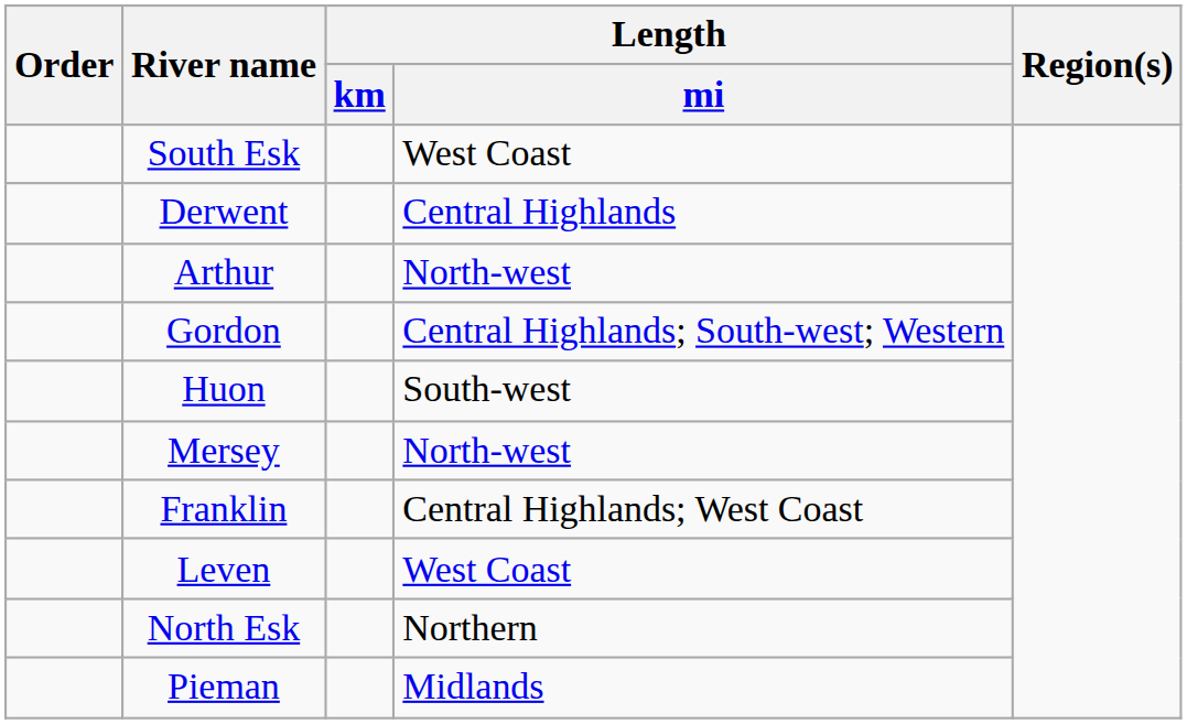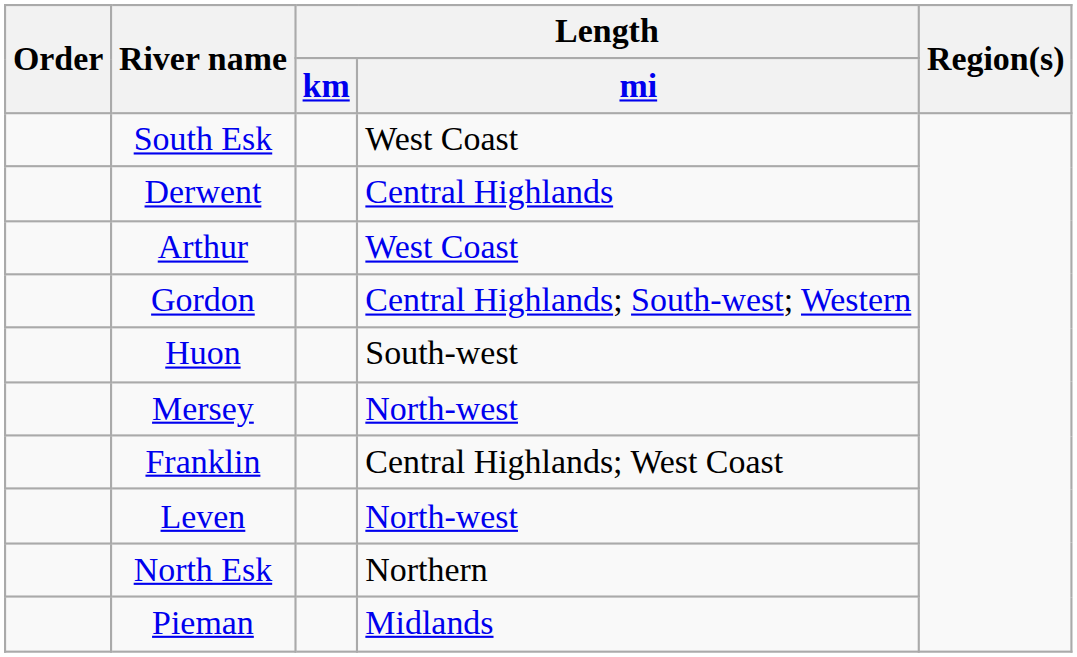 <table class="wikitable plainrowheaders" style="text-align:center;">
 <tr>
 <th rowspan=2>Order</th>
 <th rowspan=2>River name</th>
 <th colspan=2>Length</th>
 <th rowspan=2>Region(s)</th>
 </tr>
 <tr>
 <th><a href='#'>km</a></th>
 <th><a href='#'>mi</a></th>
 </tr>
 <tr>
 <td></td>
 <td><a href='#'>South Esk</a></td>
 <td></td>
 <td align=left>West Coast</td>
 </tr>
 <tr>
 <td></td>
 <td><a href='#'>Derwent</a></td>
 <td></td>
 <td align=left><a href='#'>Central Highlands</a></td>
 </tr>
 <tr>
 <td></td>
 <td><a href='#'>Arthur</a></td>
 <td></td>
-<td align=left><a href='#'>North-west</a></td>
+<td align=left><a href='#'>West Coast</a></td>
 </tr>
 <tr>
 <td></td>
 <td><a href='#'>Gordon</a></td>
 <td></td>
 <td align=left><a href='#'>Central Highlands</a>; <a href='#'>South-west</a>; <a href='#'>Western</a></td>
 </tr>
 <tr>
 <td></td>
 <td><a href='#'>Huon</a></td>
 <td></td>
 <td align=left>South-west</td>
 </tr>
 <tr>
 <td></td>
 <td><a href='#'>Mersey</a></td>
 <td></td>
 <td align=left><a href='#'>North-west</a></td>
 </tr>
 <tr>
 <td></td>
 <td><a href='#'>Franklin</a></td>
 <td></td>
 <td align=left>Central Highlands; West Coast</td>
 </tr>
 <tr>
 <td></td>
 <td><a href='#'>Leven</a></td>
 <td></td>
-<td align=left><a href='#'>West Coast</a></td>
+<td align=left><a href='#'>North-west</a></td>
 </tr>
 <tr>
 <td></td>
 <td><a href='#'>North Esk</a></td>
 <td></td>
 <td align=left>Northern</td>
 </tr>
 <tr>
 <td></td>
 <td><a href='#'>Pieman</a></td>
 <td></td>
 <td align=left><a href='#'>Midlands</a></td>
 </tr>
 </table>
